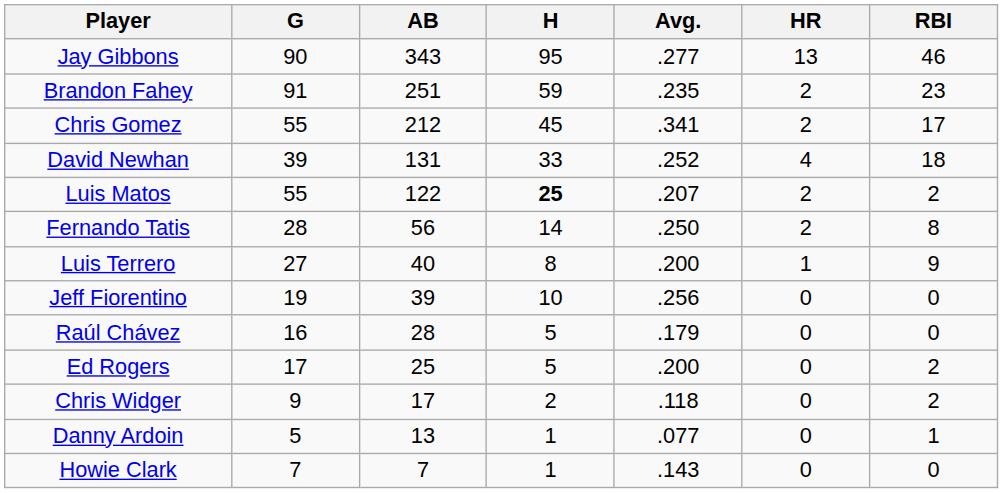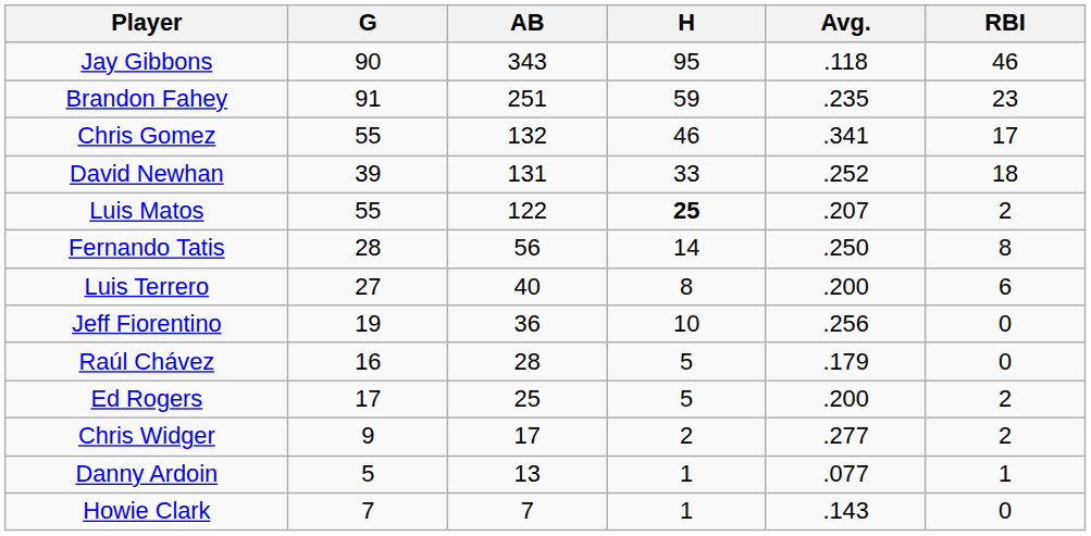 <table class="wikitable sortable">
 <tr>
 <th bgcolor="#DDDDFF" width="16%">Player</th>
 <th bgcolor="#DDDDFF" width="9%">G</th>
 <th bgcolor="#DDDDFF" width="9%">AB</th>
 <th bgcolor="#DDDDFF" width="9%">H</th>
 <th bgcolor="#DDDDFF" width="9%">Avg.</th>
-<th bgcolor="#DDDDFF" width="9%">HR</th>
 <th bgcolor="#DDDDFF" width="9%">RBI</th>
 </tr>
 <tr align=center>
 <td><a href='#'>Jay Gibbons</a></td>
 <td>90</td>
 <td>343</td>
 <td>95</td>
-<td>.277</td>
-<td>13</td>
+<td>.118</td>
 <td>46</td>
 </tr>
 <tr align=center>
 <td><a href='#'>Brandon Fahey</a></td>
 <td>91</td>
 <td>251</td>
 <td>59</td>
 <td>.235</td>
-<td>2</td>
 <td>23</td>
 </tr>
 <tr align=center>
 <td><a href='#'>Chris Gomez</a></td>
 <td>55</td>
-<td>212</td>
-<td>45</td>
+<td>132</td>
+<td>46</td>
 <td>.341</td>
-<td>2</td>
 <td>17</td>
 </tr>
 <tr align=center>
 <td><a href='#'>David Newhan</a></td>
 <td>39</td>
 <td>131</td>
 <td>33</td>
 <td>.252</td>
-<td>4</td>
 <td>18</td>
 </tr>
 <tr align=center>
 <td><a href='#'>Luis Matos</a></td>
 <td>55</td>
 <td>122</td>
 <td><strong>25</strong></td>
 <td>.207</td>
 <td>2</td>
-<td>2</td>
 </tr>
 <tr align=center>
 <td><a href='#'>Fernando Tatis</a></td>
 <td>28</td>
 <td>56</td>
 <td>14</td>
 <td>.250</td>
-<td>2</td>
 <td>8</td>
 </tr>
 <tr align=center>
 <td><a href='#'>Luis Terrero</a></td>
 <td>27</td>
 <td>40</td>
 <td>8</td>
 <td>.200</td>
-<td>1</td>
-<td>9</td>
+<td>6</td>
 </tr>
 <tr align=center>
 <td><a href='#'>Jeff Fiorentino</a></td>
 <td>19</td>
-<td>39</td>
+<td>36</td>
 <td>10</td>
 <td>.256</td>
-<td>0</td>
 <td>0</td>
 </tr>
 <tr align=center>
 <td><a href='#'>Raúl Chávez</a></td>
 <td>16</td>
 <td>28</td>
 <td>5</td>
 <td>.179</td>
 <td>0</td>
-<td>0</td>
 </tr>
 <tr align=center>
 <td><a href='#'>Ed Rogers</a></td>
 <td>17</td>
 <td>25</td>
 <td>5</td>
 <td>.200</td>
-<td>0</td>
 <td>2</td>
 </tr>
 <tr align=center>
 <td><a href='#'>Chris Widger</a></td>
 <td>9</td>
 <td>17</td>
 <td>2</td>
-<td>.118</td>
-<td>0</td>
+<td>.277</td>
 <td>2</td>
 </tr>
 <tr align=center>
 <td><a href='#'>Danny Ardoin</a></td>
 <td>5</td>
 <td>13</td>
 <td>1</td>
 <td>.077</td>
-<td>0</td>
 <td>1</td>
 </tr>
 <tr align=center>
 <td><a href='#'>Howie Clark</a></td>
 <td>7</td>
 <td>7</td>
 <td>1</td>
 <td>.143</td>
 <td>0</td>
-<td>0</td>
 </tr>
 </table>
